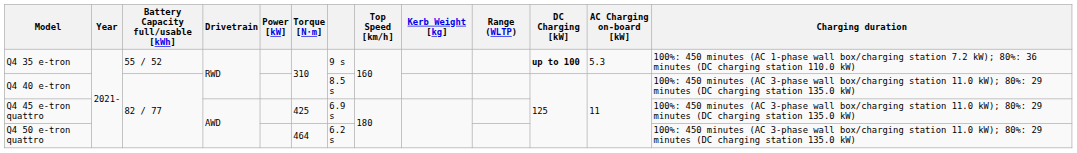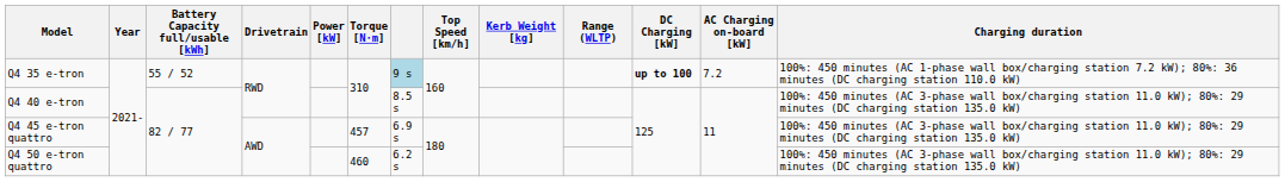 <table class="wikitable">
 <tr>
 <th>Model</th>
 <th>Year</th>
 <th>Battery Capacity<br>full/usable<br>[<a href='#'>kWh</a>]</th>
 <th>Drivetrain</th>
 <th>Power<br>[<a href='#'>kW</a>]</th>
 <th>Torque<br>[<a href='#'>N⋅m</a>]</th>
 <th></th>
 <th>Top Speed<br>[km/h]</th>
 <th><a href='#'>Kerb Weight</a> [<a href='#'>kg</a>]</th>
 <th>Range (<a href='#'>WLTP</a>)</th>
 <th>DC Charging<br>[kW]</th>
 <th>AC Charging<br>on-board [kW]</th>
 <th>Charging duration</th>
 </tr>
 <tr>
 <td>Q4 35 e-tron</td>
 <td rowspan="4">2021-</td>
 <td>55 / 52</td>
 <td rowspan="2">RWD</td>
 <td></td>
 <td rowspan="2">310</td>
-<td>9 s</td>
+<td style="background: lightblue;">9 s</td>
 <td rowspan="2">160</td>
 <td></td>
 <td></td>
 <td><strong>up to 100</strong></td>
-<td>5.3</td>
+<td>7.2</td>
 <td>100%: 450 minutes (AC 1-phase wall box/charging station 7.2 kW); 80%: 36 minutes (DC charging station 110.0 kW)</td>
 </tr>
 <tr>
 <td>Q4 40 e-tron</td>
 <td rowspan="3">82 / 77</td>
 <td></td>
 <td>8.5 s</td>
 <td></td>
 <td></td>
 <td rowspan="3">125</td>
 <td rowspan="3">11</td>
 <td>100%: 450 minutes (AC 3-phase wall box/charging station 11.0 kW); 80%: 29 minutes (DC charging station 135.0 kW)</td>
 </tr>
 <tr>
 <td>Q4 45 e-tron quattro</td>
 <td rowspan="2">AWD</td>
 <td></td>
-<td>425</td>
+<td>457</td>
 <td>6.9 s</td>
 <td rowspan="2">180</td>
 <td rowspan="2"></td>
 <td></td>
 <td>100%: 450 minutes (AC 3-phase wall box/charging station 11.0 kW); 80%: 29 minutes (DC charging station 135.0 kW)</td>
 </tr>
 <tr>
 <td>Q4 50 e-tron quattro</td>
 <td></td>
-<td>464</td>
+<td>460</td>
 <td>6.2 s</td>
 <td></td>
 <td>100%: 450 minutes (AC 3-phase wall box/charging station 11.0 kW); 80%: 29 minutes (DC charging station 135.0 kW)</td>
 </tr>
 </table>
